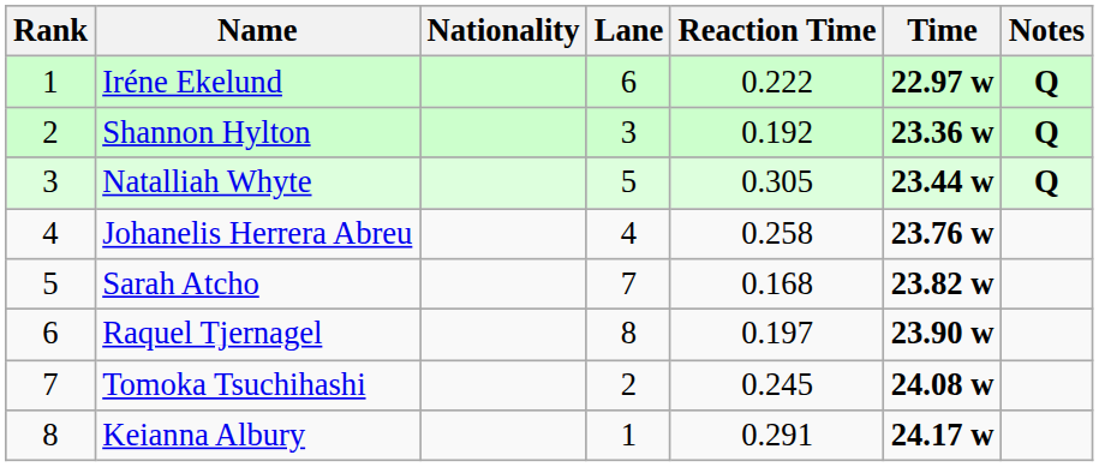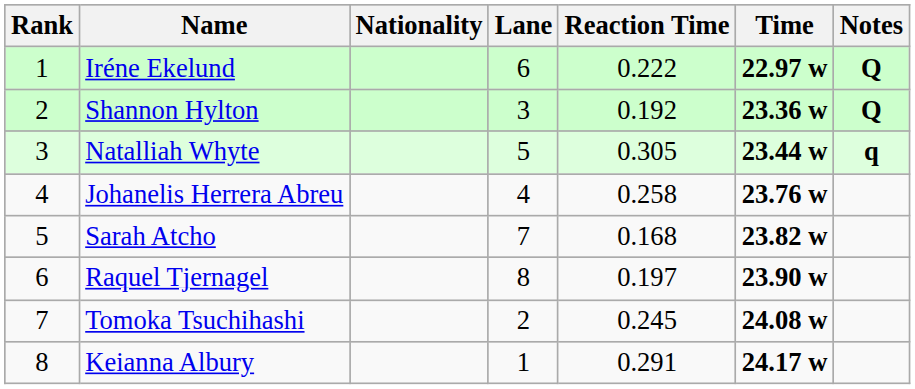 <table class="wikitable sortable" style="text-align:center">
 <tr>
 <th>Rank</th>
 <th>Name</th>
 <th>Nationality</th>
 <th>Lane</th>
 <th>Reaction Time</th>
 <th>Time</th>
 <th>Notes</th>
 </tr>
 <tr bgcolor=ccffcc>
 <td>1</td>
 <td align=left><a href='#'>Iréne Ekelund</a></td>
 <td align=left></td>
 <td>6</td>
 <td>0.222</td>
 <td><strong>22.97</strong> <strong>w</strong></td>
 <td><strong>Q</strong></td>
 </tr>
 <tr bgcolor=ccffcc>
 <td>2</td>
 <td align=left><a href='#'>Shannon Hylton</a></td>
 <td align=left></td>
 <td>3</td>
 <td>0.192</td>
 <td><strong>23.36</strong> <strong>w</strong></td>
 <td><strong>Q</strong></td>
 </tr>
 <tr bgcolor=ddffdd>
 <td>3</td>
 <td align=left><a href='#'>Natalliah Whyte</a></td>
 <td align=left></td>
 <td>5</td>
 <td>0.305</td>
 <td><strong>23.44</strong> <strong>w</strong></td>
-<td><strong>Q</strong></td>
+<td><strong>q</strong></td>
 </tr>
 <tr>
 <td>4</td>
 <td align=left><a href='#'>Johanelis Herrera Abreu</a></td>
 <td align=left></td>
 <td>4</td>
 <td>0.258</td>
 <td><strong>23.76</strong> <strong>w</strong></td>
 <td></td>
 </tr>
 <tr>
 <td>5</td>
 <td align=left><a href='#'>Sarah Atcho</a></td>
 <td align=left></td>
 <td>7</td>
 <td>0.168</td>
 <td><strong>23.82</strong> <strong>w</strong></td>
 <td></td>
 </tr>
 <tr>
 <td>6</td>
 <td align=left><a href='#'>Raquel Tjernagel</a></td>
 <td align=left></td>
 <td>8</td>
 <td>0.197</td>
 <td><strong>23.90</strong> <strong>w</strong></td>
 <td></td>
 </tr>
 <tr>
 <td>7</td>
 <td align=left><a href='#'>Tomoka Tsuchihashi</a></td>
 <td align=left></td>
 <td>2</td>
 <td>0.245</td>
 <td><strong>24.08</strong> <strong>w</strong></td>
 <td></td>
 </tr>
 <tr>
 <td>8</td>
 <td align=left><a href='#'>Keianna Albury</a></td>
 <td align=left></td>
 <td>1</td>
 <td>0.291</td>
 <td><strong>24.17</strong> <strong>w</strong></td>
 <td></td>
 </tr>
 </table>
